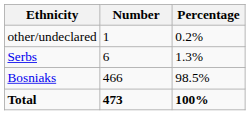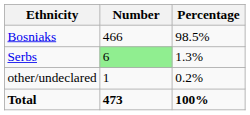 <table class="wikitable">
 <tr>
 <th width="100px">Ethnicity</th>
 <th width="80px">Number</th>
 <th width="80px">Percentage</th>
 </tr>
 <tr>
+<td><a href='#'>Bosniaks</a></td>
+<td>466</td>
+<td>98.5%</td>
+</tr>
+<tr>
+<td><a href='#'>Serbs</a></td>
+<td style="background: lightgreen;">6</td>
+<td>1.3%</td>
+</tr>
+<tr>
 <td>other/undeclared</td>
 <td>1</td>
 <td>0.2%</td>
-</tr>
-<tr>
-<td><a href='#'>Serbs</a></td>
-<td>6</td>
-<td>1.3%</td>
-</tr>
-<tr>
-<td><a href='#'>Bosniaks</a></td>
-<td>466</td>
-<td>98.5%</td>
 </tr>
 <tr>
 <td><strong>Total</strong></td>
 <td><strong>473</strong></td>
 <td><strong>100%</strong></td>
 </tr>
 </table>
